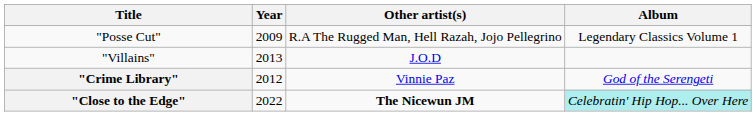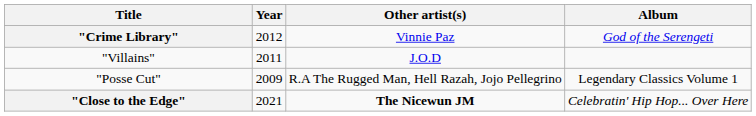 <table class="wikitable plainrowheaders" style="text-align:center;">
 <tr>
 <th scope="col" style="width:18em;">Title</th>
 <th scope="col">Year</th>
 <th scope="col">Other artist(s)</th>
 <th scope="col">Album</th>
 </tr>
 <tr>
+<th scope="row">"Crime Library"</th>
+<td>2012</td>
+<td><a href='#'>Vinnie Paz</a></td>
+<td><em><a href='#'>God of the Serengeti</a></em></td>
+</tr>
+<tr>
+<td>"Villains"</td>
+<td>2011</td>
+<td><a href='#'>J.O.D</a></td>
+</tr>
+<tr>
 <td>"Posse Cut"</td>
 <td>2009</td>
 <td>R.A The Rugged Man, Hell Razah, Jojo Pellegrino</td>
 <td>Legendary Classics Volume 1</td>
 </tr>
 <tr>
-<td>"Villains"</td>
-<td>2013</td>
-<td><a href='#'>J.O.D</a></td>
-</tr>
-<tr>
-<th scope="row">"Crime Library"</th>
-<td>2012</td>
-<td><a href='#'>Vinnie Paz</a></td>
-<td><em><a href='#'>God of the Serengeti</a></em></td>
-</tr>
-<tr>
 <th scope="row">"Close to the Edge"</th>
-<td>2022</td>
+<td>2021</td>
 <td><strong>The Nicewun JM</strong></td>
-<td style="background: paleturquoise;"><em>Celebratin' Hip Hop... Over Here</em></td>
+<td><em>Celebratin' Hip Hop... Over Here</em></td>
 </tr>
 </table>
